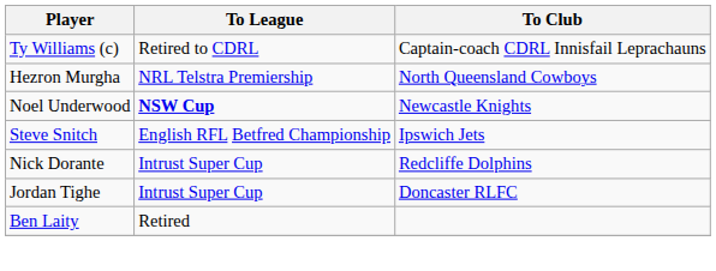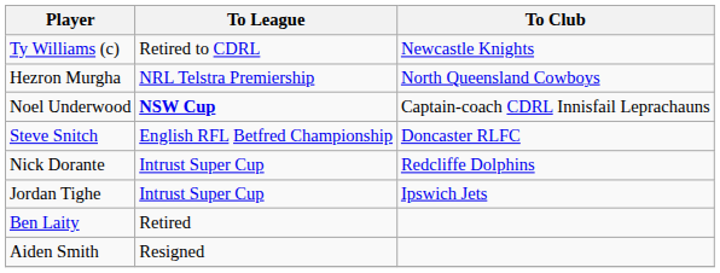 <table class="wikitable" style="font-size:90%">
 <tr bgcolor="#efefef">
 <th width=" ">Player</th>
 <th width=" ">To League</th>
 <th width=" ">To Club</th>
 </tr>
 <tr>
 <td> <a href='#'>Ty Williams</a> (c)</td>
 <td>Retired to <a href='#'>CDRL</a></td>
-<td> Captain-coach <a href='#'>CDRL</a> Innisfail Leprachauns</td>
+<td> <a href='#'>Newcastle Knights</a></td>
 </tr>
 <tr>
 <td> Hezron Murgha</td>
 <td><a href='#'>NRL Telstra Premiership</a></td>
 <td> <a href='#'>North Queensland Cowboys</a></td>
 </tr>
 <tr>
 <td> Noel Underwood</td>
 <td><strong><a href='#'>NSW Cup</a></strong></td>
-<td> <a href='#'>Newcastle Knights</a></td>
+<td> Captain-coach <a href='#'>CDRL</a> Innisfail Leprachauns</td>
 </tr>
 <tr>
 <td> <a href='#'>Steve Snitch</a></td>
 <td><a href='#'>English RFL</a> <a href='#'>Betfred Championship</a></td>
-<td> <a href='#'>Ipswich Jets</a></td>
+<td> <a href='#'>Doncaster RLFC</a></td>
 </tr>
 <tr>
 <td> Nick Dorante</td>
 <td><a href='#'>Intrust Super Cup</a></td>
 <td>  <a href='#'>Redcliffe Dolphins</a></td>
 </tr>
 <tr>
 <td> Jordan Tighe</td>
 <td><a href='#'>Intrust Super Cup</a></td>
-<td> <a href='#'>Doncaster RLFC</a></td>
+<td> <a href='#'>Ipswich Jets</a></td>
 </tr>
 <tr>
 <td> <a href='#'>Ben Laity</a></td>
 <td>Retired</td>
 <td></td>
 </tr>
 <tr>
+<td> Aiden Smith</td>
+<td>Resigned</td>
+<td></td>
+</tr>
+<tr>
 </tr>
 </table>
